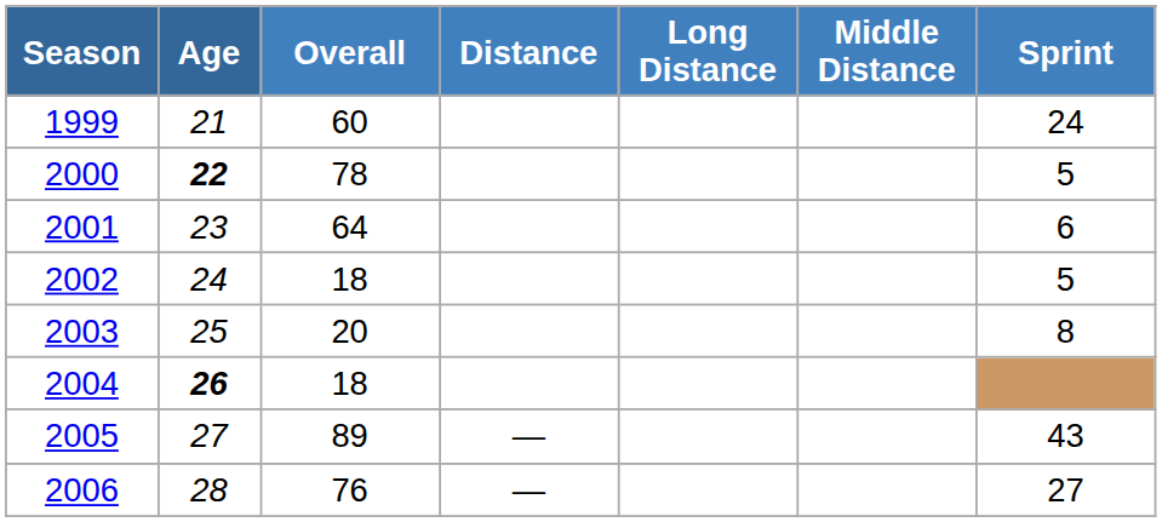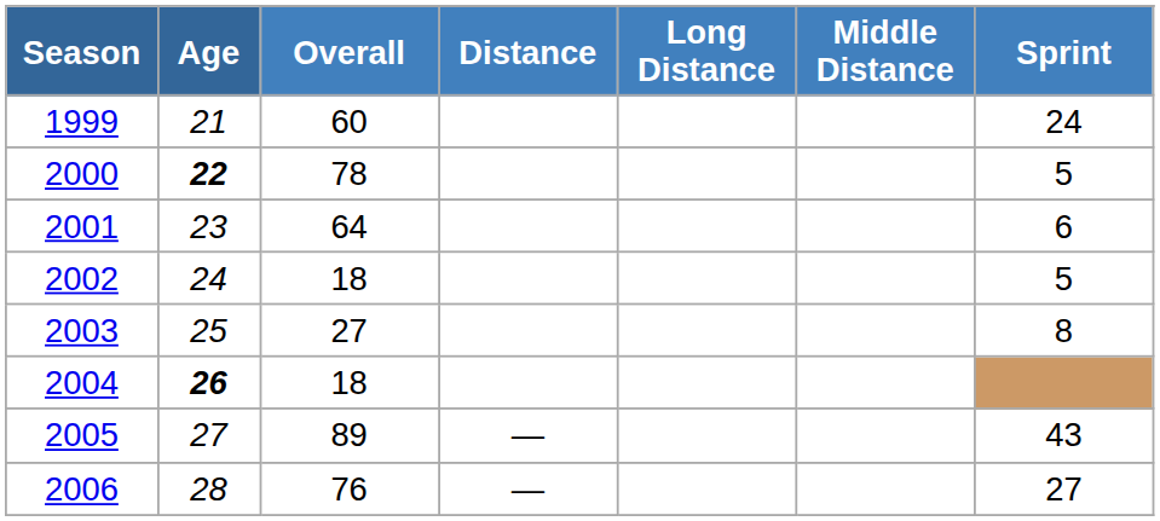 <table class="wikitable" style="font-size:95%; text-align:center; border:grey solid 1px; border-collapse:collapse; background:#ffffff;">
 <tr>
 <th style="background-color:#369; color:white; width:60px;" rowspan="2"> Season </th>
 <th style="background-color:#369; color:white; width:40px;" rowspan="2"> Age </th>
 </tr>
 <tr>
 <th style="background-color:#4180be; color:white; width:75px;">Overall</th>
 <th style="background-color:#4180be; color:white; width:75px;">Distance</th>
 <th style="background-color:#4180be; color:white; width:75px;">Long Distance</th>
 <th style="background-color:#4180be; color:white; width:75px;">Middle Distance</th>
 <th style="background-color:#4180be; color:white; width:75px;">Sprint</th>
 </tr>
 <tr>
 <td><a href='#'>1999</a></td>
 <td><em>21</em></td>
 <td>60</td>
 <td></td>
 <td></td>
 <td></td>
 <td>24</td>
 </tr>
 <tr>
 <td><a href='#'>2000</a></td>
 <td><strong><em>22</em></strong></td>
 <td>78</td>
 <td></td>
 <td></td>
 <td></td>
 <td>5</td>
 </tr>
 <tr>
 <td><a href='#'>2001</a></td>
 <td><em>23</em></td>
 <td>64</td>
 <td></td>
 <td></td>
 <td></td>
 <td>6</td>
 </tr>
 <tr>
 <td><a href='#'>2002</a></td>
 <td><em>24</em></td>
 <td>18</td>
 <td></td>
 <td></td>
 <td></td>
 <td>5</td>
 </tr>
 <tr>
 <td><a href='#'>2003</a></td>
 <td><em>25</em></td>
-<td>20</td>
+<td>27</td>
 <td></td>
 <td></td>
 <td></td>
 <td>8</td>
 </tr>
 <tr>
 <td><a href='#'>2004</a></td>
 <td><strong><em>26</em></strong></td>
 <td>18</td>
 <td></td>
 <td></td>
 <td></td>
 <td style="background:#c96;"></td>
 </tr>
 <tr>
 <td><a href='#'>2005</a></td>
 <td><em>27</em></td>
 <td>89</td>
 <td>—</td>
 <td></td>
 <td></td>
 <td>43</td>
 </tr>
 <tr>
 <td><a href='#'>2006</a></td>
 <td><em>28</em></td>
 <td>76</td>
 <td>—</td>
 <td></td>
 <td></td>
 <td>27</td>
 </tr>
 </table>
